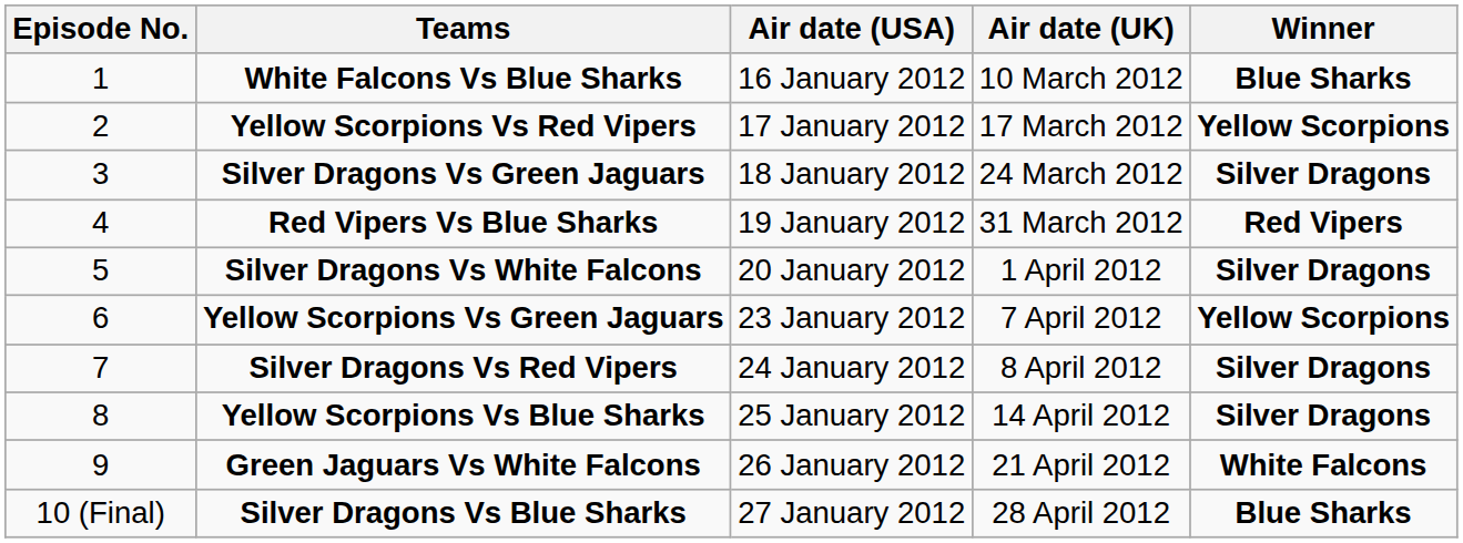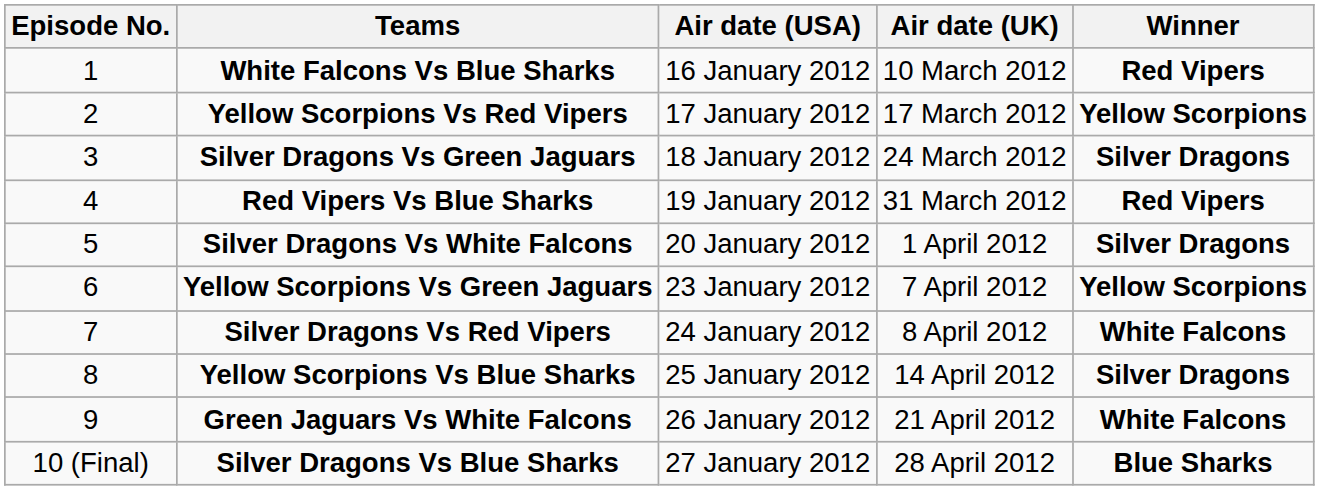 <table class="wikitable" style="text-align:center;">
 <tr>
 <th>Episode No.</th>
 <th>Teams</th>
 <th>Air date (USA)</th>
 <th>Air date (UK)</th>
 <th>Winner</th>
 </tr>
 <tr>
 <td>1</td>
 <td><strong>White Falcons Vs Blue Sharks</strong></td>
 <td>16 January 2012</td>
 <td>10 March 2012</td>
-<td><strong>Blue Sharks</strong></td>
+<td><strong>Red Vipers</strong></td>
 </tr>
 <tr>
 <td>2</td>
 <td><strong>Yellow Scorpions Vs Red Vipers</strong></td>
 <td>17 January 2012</td>
 <td>17 March 2012</td>
 <td><strong>Yellow Scorpions</strong></td>
 </tr>
 <tr>
 <td>3</td>
 <td><strong>Silver Dragons Vs Green Jaguars</strong></td>
 <td>18 January 2012</td>
 <td>24 March 2012</td>
 <td><strong>Silver Dragons</strong></td>
 </tr>
 <tr>
 <td>4</td>
 <td><strong>Red Vipers Vs Blue Sharks</strong></td>
 <td>19 January 2012</td>
 <td>31 March 2012</td>
 <td><strong>Red Vipers</strong></td>
 </tr>
 <tr>
 <td>5</td>
 <td><strong>Silver Dragons Vs White Falcons</strong></td>
 <td>20 January 2012</td>
 <td>1 April 2012</td>
 <td><strong>Silver Dragons</strong></td>
 </tr>
 <tr>
 <td>6</td>
 <td><strong>Yellow Scorpions Vs Green Jaguars</strong></td>
 <td>23 January 2012</td>
 <td>7 April 2012</td>
 <td><strong>Yellow Scorpions</strong></td>
 </tr>
 <tr>
 <td>7</td>
 <td><strong>Silver Dragons Vs Red Vipers</strong></td>
 <td>24 January 2012</td>
 <td>8 April 2012</td>
-<td><strong>Silver Dragons</strong></td>
+<td><strong>White Falcons</strong></td>
 </tr>
 <tr>
 <td>8</td>
 <td><strong>Yellow Scorpions Vs Blue Sharks</strong></td>
 <td>25 January 2012</td>
 <td>14 April 2012</td>
 <td><strong>Silver Dragons</strong></td>
 </tr>
 <tr>
 <td>9</td>
 <td><strong>Green Jaguars  Vs White Falcons</strong></td>
 <td>26 January 2012</td>
 <td>21 April 2012</td>
 <td><strong>White Falcons</strong></td>
 </tr>
 <tr>
 <td>10 (Final)</td>
 <td><strong>Silver Dragons Vs Blue Sharks</strong></td>
 <td>27 January 2012</td>
 <td>28 April 2012</td>
 <td><strong>Blue Sharks</strong></td>
 </tr>
 </table>
